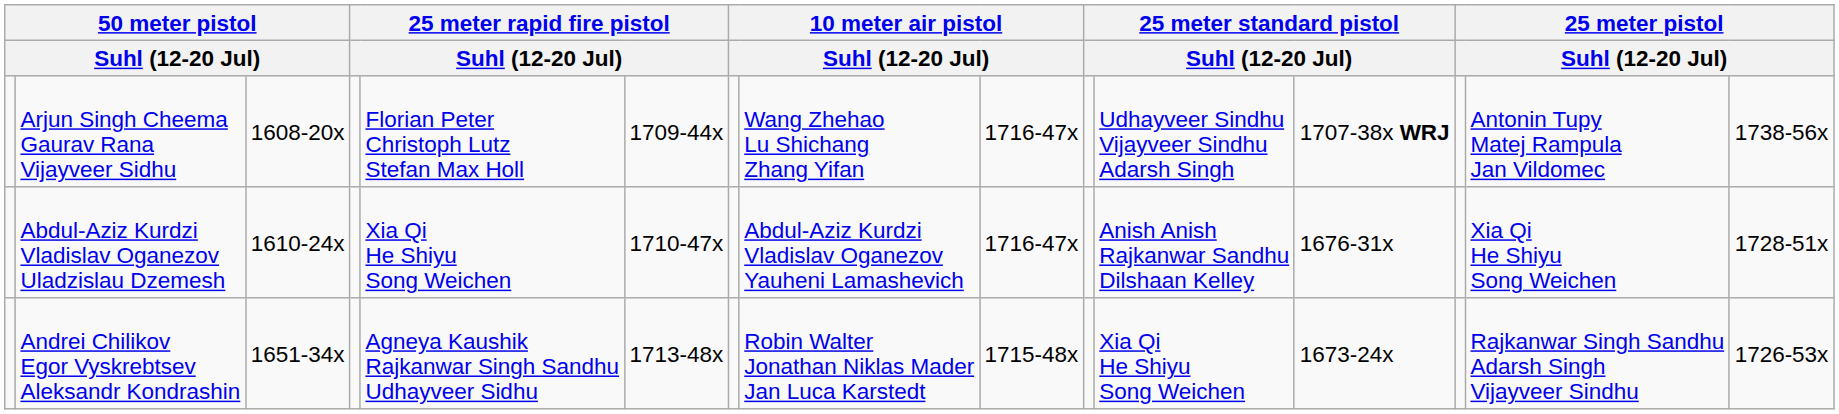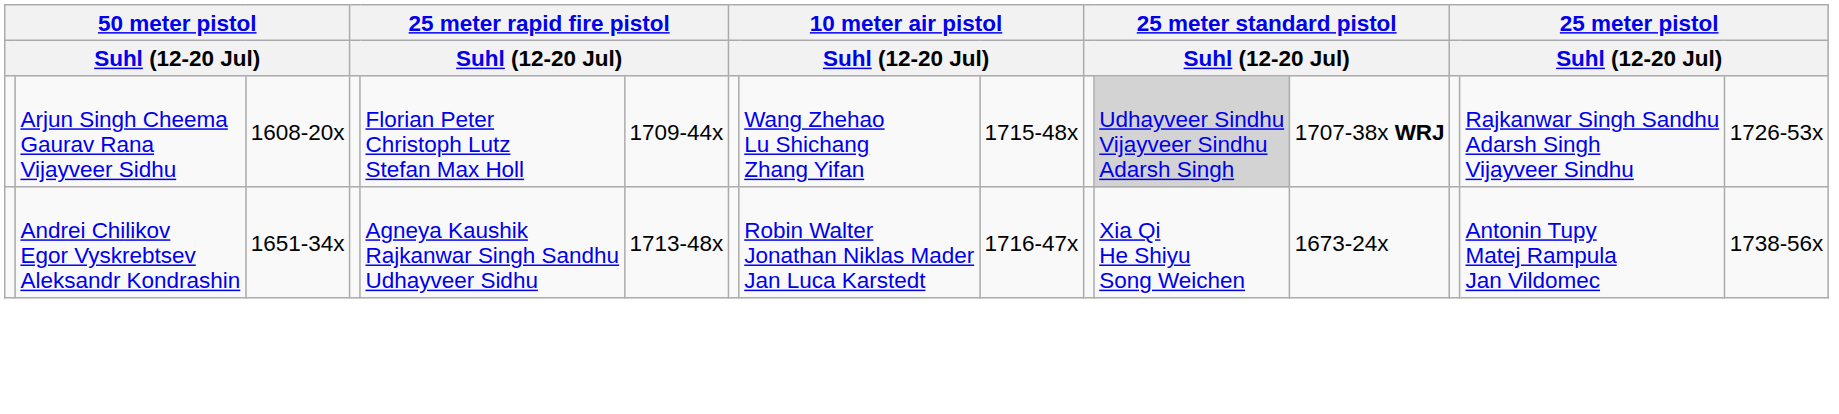 <table class="wikitable" style="font-size: 95%">
 <tr>
 <th colspan="3"><a href='#'>50 meter pistol</a></th>
 <th colspan="3"><a href='#'>25 meter rapid fire pistol</a></th>
 <th colspan="3"><a href='#'>10 meter air pistol</a></th>
 <th colspan="3"><a href='#'>25 meter standard pistol</a></th>
 <th colspan="3"><a href='#'>25 meter pistol</a></th>
 </tr>
 <tr>
 <th colspan="3"><strong><a href='#'>Suhl</a></strong> <strong> (12-20 Jul)</strong></th>
 <th colspan="3"><strong><a href='#'>Suhl</a></strong> <strong> (12-20 Jul)</strong></th>
 <th colspan="3"><strong><a href='#'>Suhl</a></strong> <strong> (12-20 Jul)</strong></th>
 <th colspan="3"><strong><a href='#'>Suhl</a></strong> <strong> (12-20 Jul)</strong></th>
 <th colspan="3"><strong><a href='#'>Suhl</a></strong> <strong> (12-20 Jul)</strong></th>
 </tr>
 <tr>
 <td></td>
 <td><br><a href='#'>Arjun Singh Cheema</a><br><a href='#'>Gaurav Rana</a><br><a href='#'>Vijayveer Sidhu</a></td>
 <td>1608-20x</td>
 <td></td>
 <td><br><a href='#'>Florian Peter</a><br><a href='#'>Christoph Lutz</a><br><a href='#'>Stefan Max Holl</a></td>
 <td>1709-44x</td>
 <td></td>
 <td><br><a href='#'>Wang Zhehao</a><br><a href='#'>Lu Shichang</a><br><a href='#'>Zhang Yifan</a></td>
-<td>1716-47x</td>
+<td>1715-48x</td>
 <td></td>
-<td><br><a href='#'>Udhayveer Sindhu</a><br><a href='#'>Vijayveer Sindhu</a><br><a href='#'>Adarsh Singh</a></td>
+<td style="background: lightgrey;"><br><a href='#'>Udhayveer Sindhu</a><br><a href='#'>Vijayveer Sindhu</a><br><a href='#'>Adarsh Singh</a></td>
 <td>1707-38x <strong>WRJ</strong></td>
 <td></td>
-<td><br><a href='#'>Antonin Tupy</a><br><a href='#'>Matej Rampula</a><br><a href='#'>Jan Vildomec</a></td>
-<td>1738-56x</td>
-</tr>
-<tr>
-<td></td>
-<td><br><a href='#'>Abdul-Aziz Kurdzi</a><br><a href='#'>Vladislav Oganezov</a><br><a href='#'>Uladzislau Dzemesh</a></td>
-<td>1610-24x</td>
-<td></td>
-<td><br><a href='#'>Xia Qi</a><br><a href='#'>He Shiyu</a><br><a href='#'>Song Weichen</a></td>
-<td>1710-47x</td>
-<td></td>
-<td><br><a href='#'>Abdul-Aziz Kurdzi</a><br><a href='#'>Vladislav Oganezov</a><br><a href='#'>Yauheni Lamashevich</a></td>
-<td>1716-47x</td>
-<td></td>
-<td><br><a href='#'>Anish Anish</a><br><a href='#'>Rajkanwar Sandhu</a><br><a href='#'>Dilshaan Kelley</a></td>
-<td>1676-31x</td>
-<td></td>
-<td><br><a href='#'>Xia Qi</a><br><a href='#'>He Shiyu</a><br><a href='#'>Song Weichen</a></td>
-<td>1728-51x</td>
+<td><br><a href='#'>Rajkanwar Singh Sandhu</a><br><a href='#'>Adarsh Singh</a><br><a href='#'>Vijayveer Sindhu</a></td>
+<td>1726-53x</td>
 </tr>
 <tr>
 <td></td>
 <td><br><a href='#'>Andrei Chilikov</a><br><a href='#'>Egor Vyskrebtsev</a><br><a href='#'>Aleksandr Kondrashin</a></td>
 <td>1651-34x</td>
 <td></td>
 <td><br><a href='#'>Agneya Kaushik</a><br><a href='#'>Rajkanwar Singh Sandhu</a><br><a href='#'>Udhayveer Sidhu</a></td>
 <td>1713-48x</td>
 <td></td>
 <td><br><a href='#'>Robin Walter</a><br><a href='#'>Jonathan Niklas Mader</a><br><a href='#'>Jan Luca Karstedt</a></td>
-<td>1715-48x</td>
+<td>1716-47x</td>
 <td></td>
 <td><br><a href='#'>Xia Qi</a><br><a href='#'>He Shiyu</a><br><a href='#'>Song Weichen</a></td>
 <td>1673-24x</td>
 <td></td>
-<td><br><a href='#'>Rajkanwar Singh Sandhu</a><br><a href='#'>Adarsh Singh</a><br><a href='#'>Vijayveer Sindhu</a></td>
-<td>1726-53x</td>
+<td><br><a href='#'>Antonin Tupy</a><br><a href='#'>Matej Rampula</a><br><a href='#'>Jan Vildomec</a></td>
+<td>1738-56x</td>
 </tr>
 </table>
